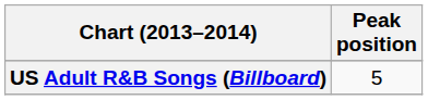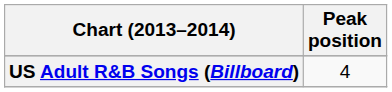 <table class="wikitable sortable plainrowheaders" style="text-align:center;">
 <tr>
 <th scope="col">Chart (2013–2014)</th>
 <th scope="col">Peak<br>position</th>
 </tr>
 <tr>
 </tr>
 <tr>
 </tr>
 <tr>
 <th scope="row">US <a href='#'>Adult R&B Songs</a> (<em><a href='#'>Billboard</a></em>)</th>
-<td>5</td>
+<td>4</td>
 </tr>
 <tr>
 </tr>
 <tr>
 </tr>
 </table>
